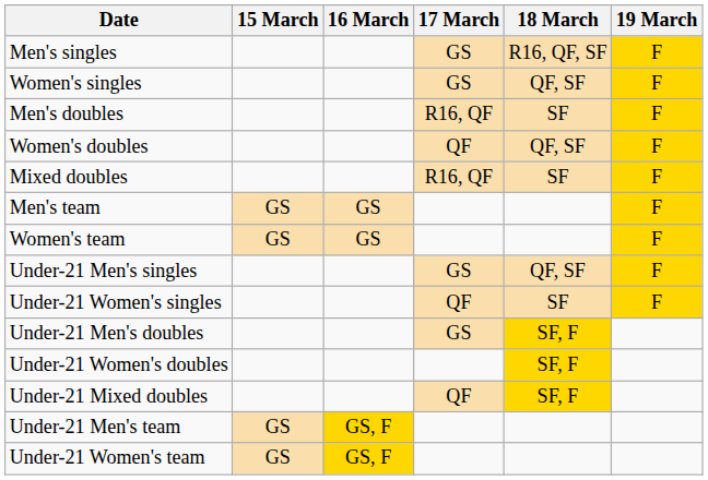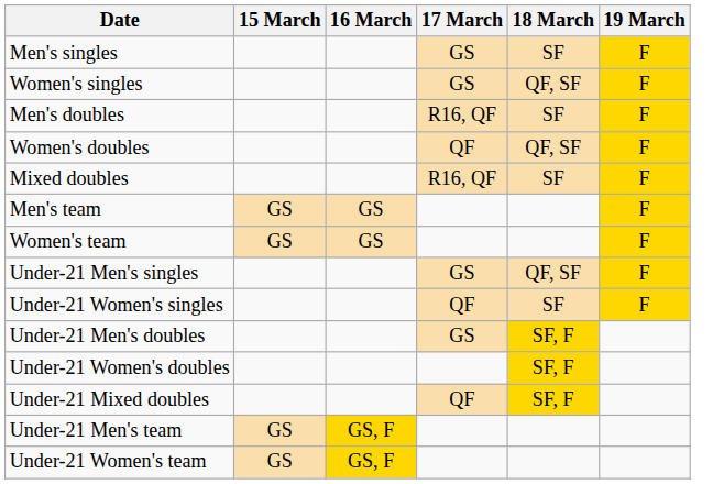 <table class="wikitable" style="text-align: center;">
 <tr valign="bottom">
 <th>Date</th>
 <th>15 March</th>
 <th>16 March</th>
 <th>17 March</th>
 <th>18 March</th>
 <th>19 March</th>
 </tr>
 <tr>
 <td align=left>Men's singles</td>
 <td></td>
 <td></td>
 <td style="background: #FADFAD">GS</td>
-<td style="background: #FADFAD">R16, QF, SF</td>
+<td style="background: #FADFAD">SF</td>
 <td style="background: #FFD700">F</td>
 </tr>
 <tr>
 <td align=left>Women's singles</td>
 <td></td>
 <td></td>
 <td style="background: #FADFAD">GS</td>
 <td style="background: #FADFAD">QF, SF</td>
 <td style="background: #FFD700">F</td>
 </tr>
 <tr>
 <td align=left>Men's doubles</td>
 <td></td>
 <td></td>
 <td style="background: #FADFAD">R16, QF</td>
 <td style="background: #FADFAD">SF</td>
 <td style="background: #FFD700">F</td>
 </tr>
 <tr>
 <td align=left>Women's doubles</td>
 <td></td>
 <td></td>
 <td style="background: #FADFAD">QF</td>
 <td style="background: #FADFAD">QF, SF</td>
 <td style="background: #FFD700">F</td>
 </tr>
 <tr>
 <td align=left>Mixed doubles</td>
 <td></td>
 <td></td>
 <td style="background: #FADFAD">R16, QF</td>
 <td style="background: #FADFAD">SF</td>
 <td style="background: #FFD700">F</td>
 </tr>
 <tr>
 <td align=left>Men's team</td>
 <td style="background: #FADFAD">GS</td>
 <td style="background: #FADFAD">GS</td>
 <td></td>
 <td></td>
 <td style="background: #FFD700">F</td>
 </tr>
 <tr>
 <td align=left>Women's team</td>
 <td style="background: #FADFAD">GS</td>
 <td style="background: #FADFAD">GS</td>
 <td></td>
 <td></td>
 <td style="background: #FFD700">F</td>
 </tr>
 <tr>
 <td align=left>Under-21 Men's singles</td>
 <td></td>
 <td></td>
 <td style="background: #FADFAD">GS</td>
 <td style="background: #FADFAD">QF, SF</td>
 <td style="background: #FFD700">F</td>
 </tr>
 <tr>
 <td align=left>Under-21 Women's singles</td>
 <td></td>
 <td></td>
 <td style="background: #FADFAD">QF</td>
 <td style="background: #FADFAD">SF</td>
 <td style="background: #FFD700">F</td>
 </tr>
 <tr>
 <td align=left>Under-21 Men's doubles</td>
 <td></td>
 <td></td>
 <td style="background: #FADFAD">GS</td>
 <td style="background: #FFD700">SF, F</td>
 <td></td>
 </tr>
 <tr>
 <td align=left>Under-21 Women's doubles</td>
 <td></td>
 <td></td>
 <td></td>
 <td style="background: #FFD700">SF, F</td>
 <td></td>
 </tr>
 <tr>
 <td align=left>Under-21 Mixed doubles</td>
 <td></td>
 <td></td>
 <td style="background: #FADFAD">QF</td>
 <td style="background: #FFD700">SF, F</td>
 <td></td>
 </tr>
 <tr>
 <td align=left>Under-21 Men's team</td>
 <td style="background: #FADFAD">GS</td>
 <td style="background: #FFD700">GS, F</td>
 <td></td>
 <td></td>
 <td></td>
 </tr>
 <tr>
 <td align=left>Under-21 Women's team</td>
 <td style="background: #FADFAD">GS</td>
 <td style="background: #FFD700">GS, F</td>
 <td></td>
 <td></td>
 <td></td>
 </tr>
 </table>
